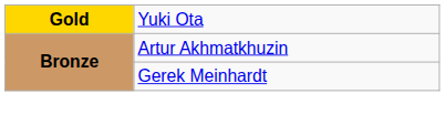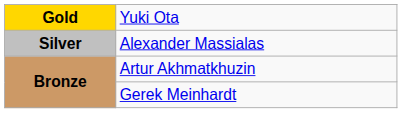 <table class="wikitable" style=" text-align:center; font-size:110%;" width="35%">
 <tr>
 <td rowspan="1" bgcolor="gold"><strong>Gold</strong></td>
 <td align=left> <a href='#'>Yuki Ota</a></td>
+</tr>
+<tr>
+<td rowspan="1" bgcolor="silver"><strong>Silver</strong></td>
+<td align=left> <a href='#'>Alexander Massialas</a></td>
 </tr>
 <tr>
 <td rowspan="2" bgcolor="#cc9966"><strong>Bronze</strong></td>
 <td align=left> <a href='#'>Artur Akhmatkhuzin</a></td>
 </tr>
 <tr>
 <td align=left> <a href='#'>Gerek Meinhardt</a></td>
 </tr>
 </table>
